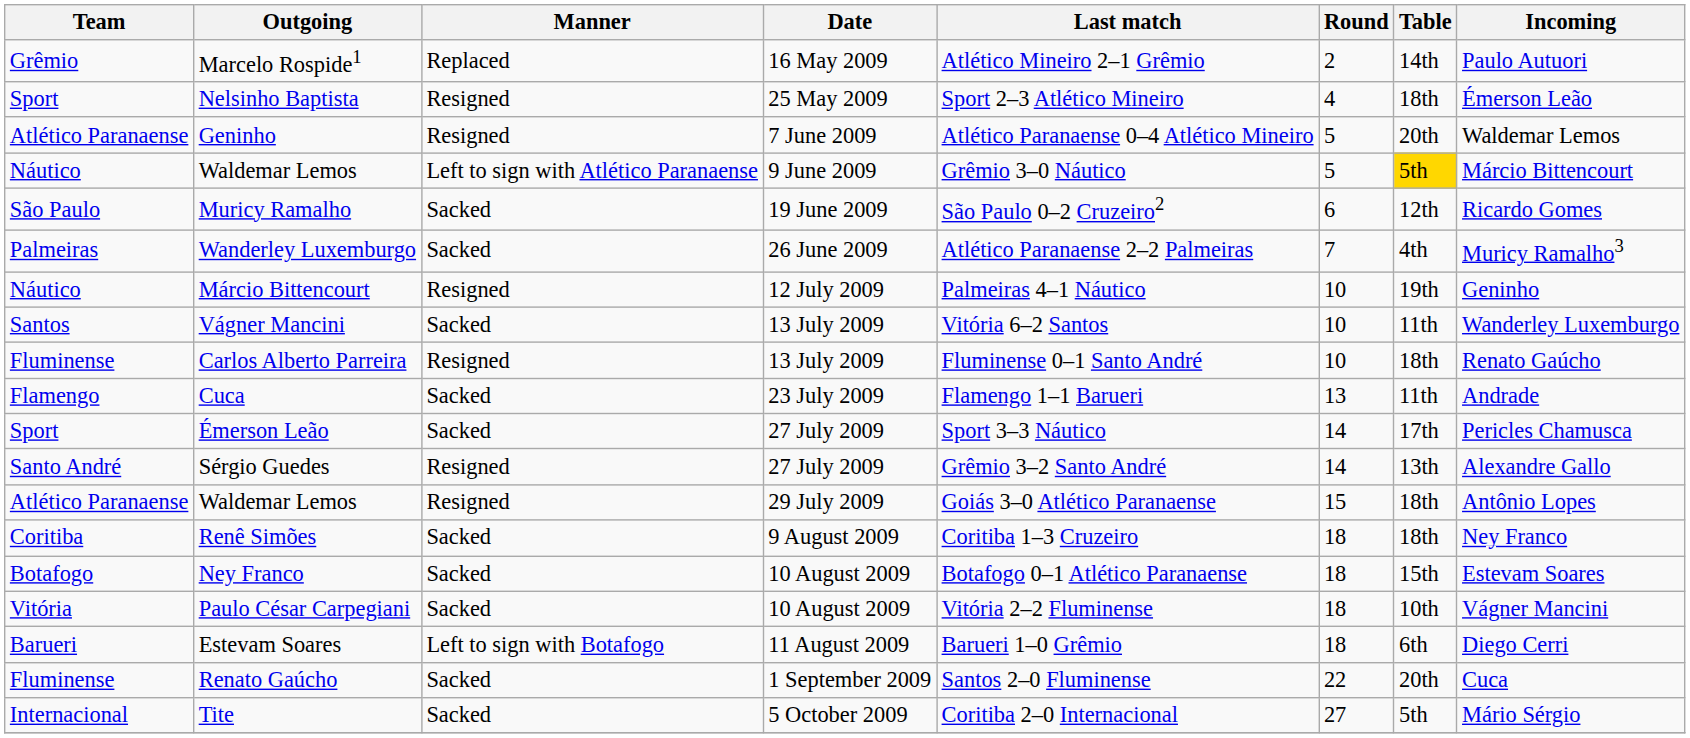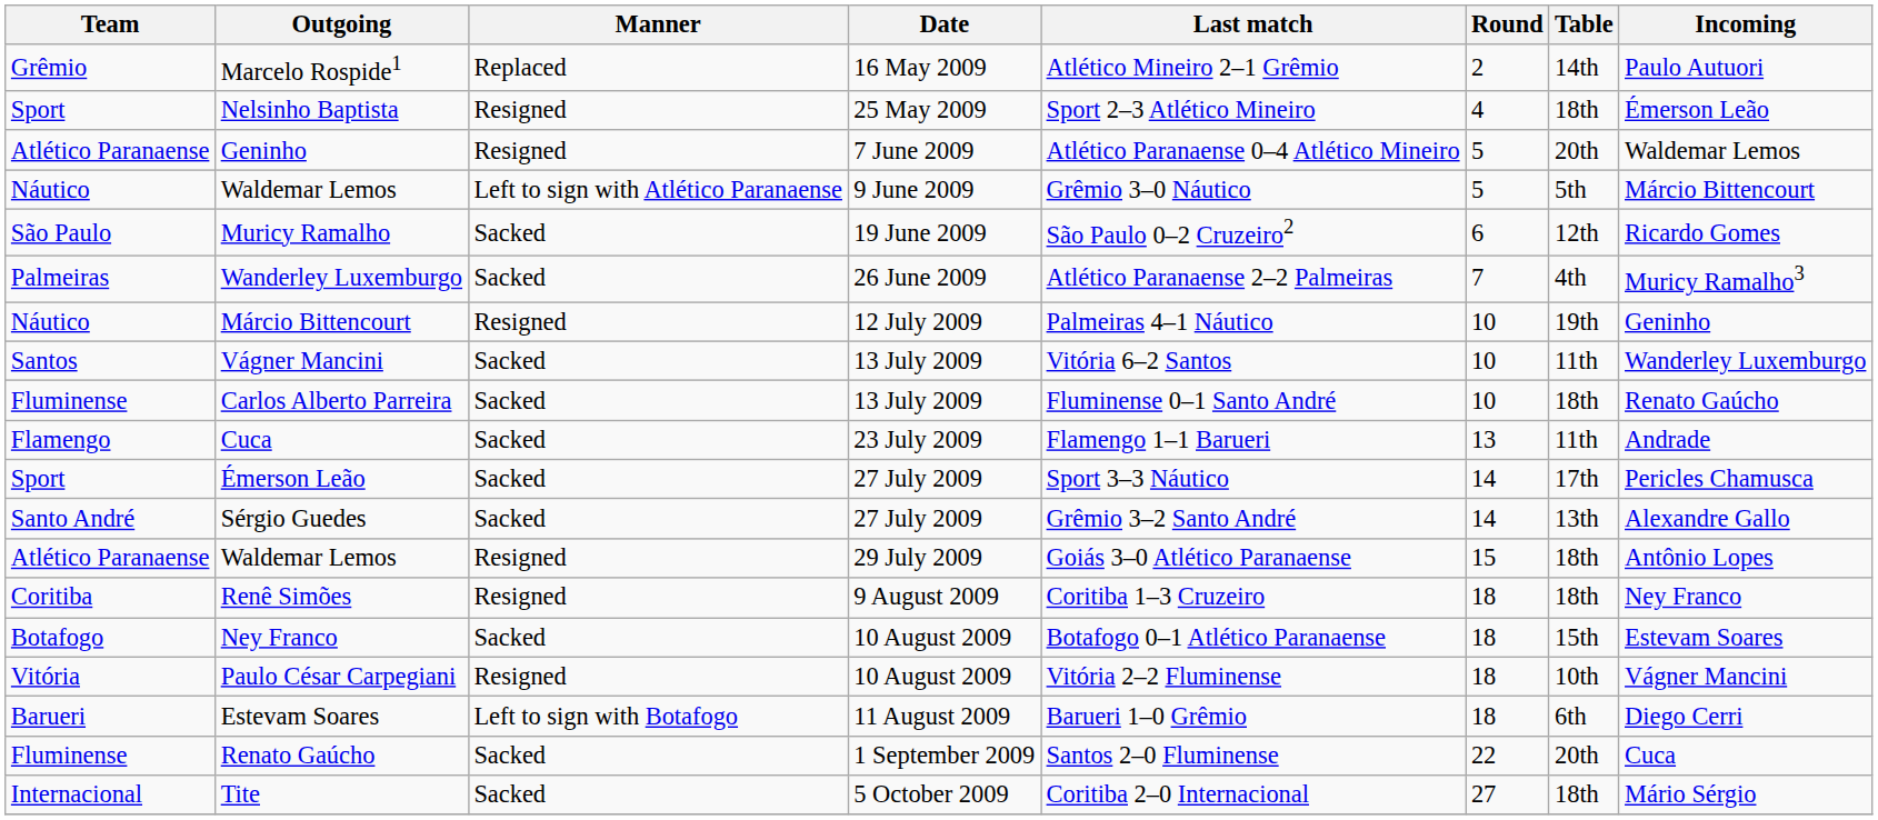 <table class="wikitable">
 <tr>
 <th>Team</th>
 <th>Outgoing</th>
 <th>Manner</th>
 <th>Date</th>
 <th>Last match</th>
 <th>Round</th>
 <th>Table</th>
 <th>Incoming</th>
 </tr>
 <tr>
 <td><a href='#'>Grêmio</a></td>
 <td> Marcelo Rospide<sup>1</sup></td>
 <td>Replaced</td>
 <td>16 May 2009</td>
 <td><a href='#'>Atlético Mineiro</a> 2–1 <a href='#'>Grêmio</a></td>
 <td>2</td>
 <td>14th</td>
 <td> <a href='#'>Paulo Autuori</a></td>
 </tr>
 <tr>
 <td><a href='#'>Sport</a></td>
 <td> <a href='#'>Nelsinho Baptista</a></td>
 <td>Resigned</td>
 <td>25 May 2009</td>
 <td><a href='#'>Sport</a> 2–3 <a href='#'>Atlético Mineiro</a></td>
 <td>4</td>
 <td>18th</td>
 <td> <a href='#'>Émerson Leão</a></td>
 </tr>
 <tr>
 <td><a href='#'>Atlético Paranaense</a></td>
 <td> <a href='#'>Geninho</a></td>
 <td>Resigned</td>
 <td>7 June 2009</td>
 <td><a href='#'>Atlético Paranaense</a> 0–4 <a href='#'>Atlético Mineiro</a></td>
 <td>5</td>
 <td>20th</td>
 <td> Waldemar Lemos</td>
 </tr>
 <tr>
 <td><a href='#'>Náutico</a></td>
 <td> Waldemar Lemos</td>
 <td>Left to sign with <a href='#'>Atlético Paranaense</a></td>
 <td>9 June 2009</td>
 <td><a href='#'>Grêmio</a> 3–0 <a href='#'>Náutico</a></td>
 <td>5</td>
-<td style="background: gold;">5th</td>
+<td>5th</td>
 <td> <a href='#'>Márcio Bittencourt</a></td>
 </tr>
 <tr>
 <td><a href='#'>São Paulo</a></td>
 <td> <a href='#'>Muricy Ramalho</a></td>
 <td>Sacked</td>
 <td>19 June 2009</td>
 <td><a href='#'>São Paulo</a> 0–2 <a href='#'>Cruzeiro</a><sup>2</sup></td>
 <td>6</td>
 <td>12th</td>
 <td> <a href='#'>Ricardo Gomes</a></td>
 </tr>
 <tr>
 <td><a href='#'>Palmeiras</a></td>
 <td> <a href='#'>Wanderley Luxemburgo</a></td>
 <td>Sacked</td>
 <td>26 June 2009</td>
 <td><a href='#'>Atlético Paranaense</a> 2–2 <a href='#'>Palmeiras</a></td>
 <td>7</td>
 <td>4th</td>
 <td> <a href='#'>Muricy Ramalho</a><sup>3</sup></td>
 </tr>
 <tr>
 <td><a href='#'>Náutico</a></td>
 <td> <a href='#'>Márcio Bittencourt</a></td>
 <td>Resigned</td>
 <td>12 July 2009</td>
 <td><a href='#'>Palmeiras</a> 4–1 <a href='#'>Náutico</a></td>
 <td>10</td>
 <td>19th</td>
 <td> <a href='#'>Geninho</a></td>
 </tr>
 <tr>
 <td><a href='#'>Santos</a></td>
 <td> <a href='#'>Vágner Mancini</a></td>
 <td>Sacked</td>
 <td>13 July 2009</td>
 <td><a href='#'>Vitória</a> 6–2 <a href='#'>Santos</a></td>
 <td>10</td>
 <td>11th</td>
 <td> <a href='#'>Wanderley Luxemburgo</a></td>
 </tr>
 <tr>
 <td><a href='#'>Fluminense</a></td>
 <td> <a href='#'>Carlos Alberto Parreira</a></td>
-<td>Resigned</td>
+<td>Sacked</td>
 <td>13 July 2009</td>
 <td><a href='#'>Fluminense</a> 0–1 <a href='#'>Santo André</a></td>
 <td>10</td>
 <td>18th</td>
 <td> <a href='#'>Renato Gaúcho</a></td>
 </tr>
 <tr>
 <td><a href='#'>Flamengo</a></td>
 <td> <a href='#'>Cuca</a></td>
 <td>Sacked</td>
 <td>23 July 2009</td>
 <td><a href='#'>Flamengo</a> 1–1 <a href='#'>Barueri</a></td>
 <td>13</td>
 <td>11th</td>
 <td> <a href='#'>Andrade</a></td>
 </tr>
 <tr>
 <td><a href='#'>Sport</a></td>
 <td> <a href='#'>Émerson Leão</a></td>
 <td>Sacked</td>
 <td>27 July 2009</td>
 <td><a href='#'>Sport</a> 3–3 <a href='#'>Náutico</a></td>
 <td>14</td>
 <td>17th</td>
 <td> <a href='#'>Pericles Chamusca</a></td>
 </tr>
 <tr>
 <td><a href='#'>Santo André</a></td>
 <td> Sérgio Guedes</td>
-<td>Resigned</td>
+<td>Sacked</td>
 <td>27 July 2009</td>
 <td><a href='#'>Grêmio</a> 3–2 <a href='#'>Santo André</a></td>
 <td>14</td>
 <td>13th</td>
 <td> <a href='#'>Alexandre Gallo</a></td>
 </tr>
 <tr>
 <td><a href='#'>Atlético Paranaense</a></td>
 <td> Waldemar Lemos</td>
 <td>Resigned</td>
 <td>29 July 2009</td>
 <td><a href='#'>Goiás</a> 3–0 <a href='#'>Atlético Paranaense</a></td>
 <td>15</td>
 <td>18th</td>
 <td> <a href='#'>Antônio Lopes</a></td>
 </tr>
 <tr>
 <td><a href='#'>Coritiba</a></td>
 <td> <a href='#'>Renê Simões</a></td>
-<td>Sacked</td>
+<td>Resigned</td>
 <td>9 August 2009</td>
 <td><a href='#'>Coritiba</a> 1–3 <a href='#'>Cruzeiro</a></td>
 <td>18</td>
 <td>18th</td>
 <td> <a href='#'>Ney Franco</a></td>
 </tr>
 <tr>
 <td><a href='#'>Botafogo</a></td>
 <td> <a href='#'>Ney Franco</a></td>
 <td>Sacked</td>
 <td>10 August 2009</td>
 <td><a href='#'>Botafogo</a> 0–1 <a href='#'>Atlético Paranaense</a></td>
 <td>18</td>
 <td>15th</td>
 <td> <a href='#'>Estevam Soares</a></td>
 </tr>
 <tr>
 <td><a href='#'>Vitória</a></td>
 <td> <a href='#'>Paulo César Carpegiani</a></td>
-<td>Sacked</td>
+<td>Resigned</td>
 <td>10 August 2009</td>
 <td><a href='#'>Vitória</a> 2–2 <a href='#'>Fluminense</a></td>
 <td>18</td>
 <td>10th</td>
 <td> <a href='#'>Vágner Mancini</a></td>
 </tr>
 <tr>
 <td><a href='#'>Barueri</a></td>
 <td> Estevam Soares</td>
 <td>Left to sign with <a href='#'>Botafogo</a></td>
 <td>11 August 2009</td>
 <td><a href='#'>Barueri</a> 1–0 <a href='#'>Grêmio</a></td>
 <td>18</td>
 <td>6th</td>
 <td> <a href='#'>Diego Cerri</a></td>
 </tr>
 <tr>
 <td><a href='#'>Fluminense</a></td>
 <td> <a href='#'>Renato Gaúcho</a></td>
 <td>Sacked</td>
 <td>1 September 2009</td>
 <td><a href='#'>Santos</a> 2–0 <a href='#'>Fluminense</a></td>
 <td>22</td>
 <td>20th</td>
 <td> <a href='#'>Cuca</a></td>
 </tr>
 <tr>
 <td><a href='#'>Internacional</a></td>
 <td> <a href='#'>Tite</a></td>
 <td>Sacked</td>
 <td>5 October 2009</td>
 <td><a href='#'>Coritiba</a> 2–0 <a href='#'>Internacional</a></td>
 <td>27</td>
-<td>5th</td>
+<td>18th</td>
 <td> <a href='#'>Mário Sérgio</a></td>
 </tr>
 <tr>
 </tr>
 </table>
